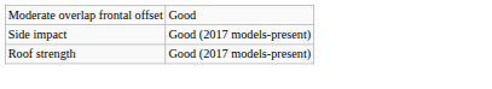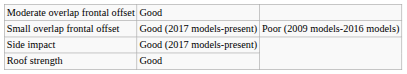 <table class="wikitable">
 <tr>
 <td>Moderate overlap frontal offset</td>
 <td>Good</td>
+</tr>
+<tr>
+<td>Small overlap frontal offset</td>
+<td>Good (2017 models-present)</td>
+<td>Poor (2009 models-2016 models)</td>
 </tr>
 <tr>
 <td>Side impact</td>
 <td>Good (2017 models-present)</td>
 </tr>
 <tr>
 <td>Roof strength</td>
-<td>Good (2017 models-present)</td>
+<td>Good</td>
 </tr>
 </table>
